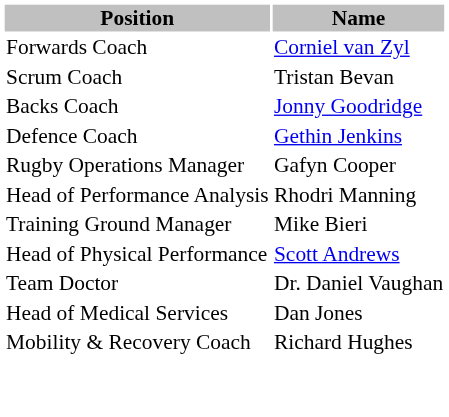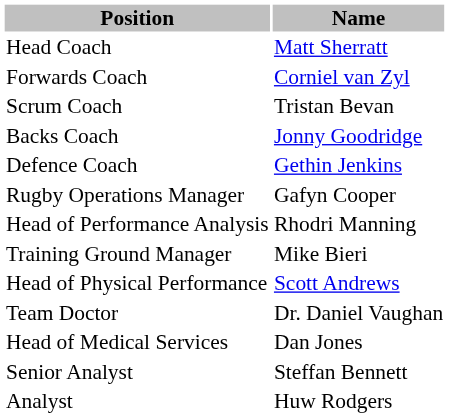 <table class="toccolours">
 <tr>
 <th style="background:silver;">Position</th>
 <th style="background:silver;">Name</th>
+</tr>
+<tr>
+<td>Head Coach</td>
+<td> <a href='#'>Matt Sherratt</a></td>
 </tr>
 <tr>
 <td>Forwards Coach</td>
 <td> <a href='#'>Corniel van Zyl</a></td>
 </tr>
 <tr>
 <td>Scrum Coach</td>
 <td> Tristan Bevan</td>
 </tr>
 <tr>
 <td>Backs Coach</td>
 <td> <a href='#'>Jonny Goodridge</a></td>
 </tr>
 <tr>
 <td>Defence Coach</td>
 <td> <a href='#'>Gethin Jenkins</a></td>
 </tr>
 <tr>
 <td>Rugby Operations Manager</td>
 <td> Gafyn Cooper</td>
 </tr>
 <tr>
 <td>Head of Performance Analysis</td>
 <td> Rhodri Manning</td>
 </tr>
 <tr>
 <td>Training Ground Manager</td>
 <td> Mike Bieri</td>
 </tr>
 <tr>
 <td>Head of Physical Performance</td>
 <td> <a href='#'>Scott Andrews</a></td>
 </tr>
 <tr>
 <td>Team Doctor</td>
 <td> Dr. Daniel Vaughan</td>
 </tr>
 <tr>
 <td>Head of Medical Services</td>
 <td> Dan Jones</td>
 </tr>
 <tr>
-<td>Mobility & Recovery Coach</td>
-<td> Richard Hughes</td>
+<td>Senior Analyst</td>
+<td> Steffan Bennett</td>
+</tr>
+<tr>
+<td>Analyst</td>
+<td> Huw Rodgers</td>
 </tr>
 </table>
